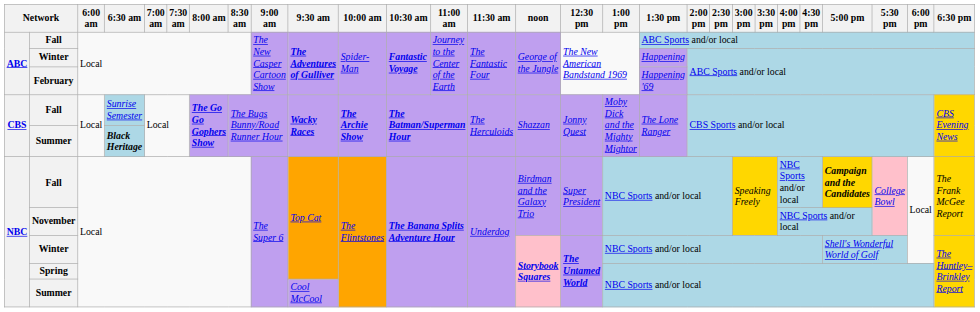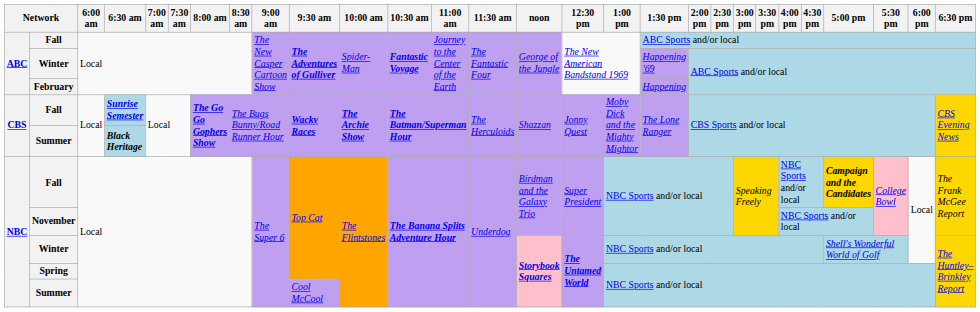 <table class=wikitable style="font-size:90%">
 <tr>
 <th width="1.5%" bgcolor="#C0C0C0" colspan="2">Network</th>
 <th width="4%" bgcolor="#C0C0C0">6:00 am</th>
 <th width="4%" bgcolor="#C0C0C0">6:30 am</th>
 <th width="4%" bgcolor="#C0C0C0">7:00 am</th>
 <th width="4%" bgcolor="#C0C0C0">7:30 am</th>
 <th width="4%" bgcolor="#C0C0C0">8:00 am</th>
 <th width="4%" bgcolor="#C0C0C0">8:30 am</th>
 <th width="4%" bgcolor="#C0C0C0">9:00 am</th>
 <th width="4%" bgcolor="#C0C0C0">9:30 am</th>
 <th width="4%" bgcolor="#C0C0C0">10:00 am</th>
 <th width="4%" bgcolor="#C0C0C0">10:30 am</th>
 <th width="4%" bgcolor="#C0C0C0">11:00 am</th>
 <th width="4%" bgcolor="#C0C0C0">11:30 am</th>
 <th width="4%" bgcolor="#C0C0C0">noon</th>
 <th width="4%" bgcolor="#C0C0C0">12:30 pm</th>
 <th width="4%" bgcolor="#C0C0C0">1:00 pm</th>
 <th width="4%" bgcolor="#C0C0C0">1:30 pm</th>
 <th width="4%" bgcolor="#C0C0C0">2:00 pm</th>
 <th width="4%" bgcolor="#C0C0C0">2:30 pm</th>
 <th width="4%" bgcolor="#C0C0C0">3:00 pm</th>
 <th width="4%" bgcolor="#C0C0C0">3:30 pm</th>
 <th width="4%" bgcolor="#C0C0C0">4:00 pm</th>
 <th width="4%" bgcolor="#C0C0C0">4:30 pm</th>
 <th width="4%" bgcolor="#C0C0C0">5:00 pm</th>
 <th width="4%" bgcolor="#C0C0C0">5:30 pm</th>
 <th width="4%" bgcolor="#C0C0C0">6:00 pm</th>
 <th width="4%" bgcolor="#C0C0C0">6:30 pm</th>
 </tr>
 <tr>
 <th rowspan="3" bgcolor="#C0C0C0"><a href='#'>ABC</a></th>
 <th>Fall</th>
 <td rowspan="3" colspan="6">Local</td>
 <td rowspan="3" bgcolor="bf9fef"><em><a href='#'>The New Casper Cartoon Show</a></em> </td>
 <td rowspan="3" bgcolor="bf9fef"><strong><em><a href='#'>The Adventures of Gulliver</a></em></strong></td>
 <td rowspan="3" bgcolor="bf9fef"><em><a href='#'>Spider-Man</a></em></td>
 <td rowspan="3" bgcolor="bf9fef"><strong><em><a href='#'>Fantastic Voyage</a></em></strong></td>
 <td rowspan="3" bgcolor="bf9fef"><em><a href='#'>Journey to the Center of the Earth</a></em> </td>
 <td rowspan="3" bgcolor="bf9fef"><em><a href='#'>The Fantastic Four</a></em></td>
 <td rowspan="3" bgcolor="bf9fef"><em><a href='#'>George of the Jungle</a></em> </td>
 <td rowspan="3" colspan="2"><em><a href='#'>The New American Bandstand 1969</a></em></td>
 <td colspan="11" bgcolor="lightblue"><a href='#'>ABC Sports</a> and/or local</td>
 </tr>
 <tr>
 <th>Winter</th>
-<td bgcolor="bf9fef"><em><a href='#'>Happening</a></em></td>
+<td bgcolor="bf9fef"><em><a href='#'>Happening '69</a></em></td>
 <td rowspan="2" colspan="10" bgcolor="lightblue"><a href='#'>ABC Sports</a> and/or local</td>
 </tr>
 <tr>
 <th>February</th>
-<td bgcolor="bf9fef"><em><a href='#'>Happening '69</a></em></td>
+<td bgcolor="bf9fef"><em><a href='#'>Happening</a></em></td>
 </tr>
 <tr>
 <th rowspan="2" bgcolor="#C0C0C0"><a href='#'>CBS</a></th>
 <th>Fall</th>
 <td rowspan="2">Local</td>
-<td bgcolor="lightblue"><em><a href='#'>Sunrise Semester</a></em></td>
+<td bgcolor="lightblue"><strong><em><a href='#'>Sunrise Semester</a></em></strong></td>
 <td rowspan="2" colspan="2">Local</td>
 <td rowspan="2" bgcolor="bf9fef"><strong><em><a href='#'>The Go Go Gophers Show</a></em></strong></td>
 <td rowspan="2" colspan="2" bgcolor="bf9fef"><em><a href='#'>The Bugs Bunny/Road Runner Hour</a></em></td>
 <td rowspan="2" bgcolor="bf9fef"><strong><em><a href='#'>Wacky Races</a></em></strong></td>
 <td rowspan="2" bgcolor="bf9fef"><strong><em><a href='#'>The Archie Show</a></em></strong></td>
 <td rowspan="2" colspan="2" bgcolor="bf9fef"><strong><em><a href='#'>The Batman/Superman Hour</a></em></strong></td>
 <td rowspan="2" bgcolor="bf9fef"><em><a href='#'>The Herculoids</a></em> </td>
 <td rowspan="2" bgcolor="bf9fef"><em><a href='#'>Shazzan</a></em> </td>
 <td rowspan="2" bgcolor="bf9fef"><em><a href='#'>Jonny Quest</a></em> </td>
 <td rowspan="2" bgcolor="bf9fef"><em><a href='#'>Moby Dick and the Mighty Mightor</a></em> </td>
 <td rowspan="2" bgcolor="bf9fef"><em><a href='#'>The Lone Ranger</a></em> </td>
 <td rowspan="2" colspan="9" bgcolor="lightblue"><a href='#'>CBS Sports</a> and/or local</td>
 <td rowspan="2" bgcolor="gold"><em><a href='#'>CBS Evening News</a></em></td>
 </tr>
 <tr>
 <th>Summer</th>
 <td bgcolor="lightblue"><strong><em>Black Heritage</em></strong></td>
 </tr>
 <tr>
 <th rowspan="5" bgcolor="#C0C0C0"><a href='#'>NBC</a></th>
 <th>Fall</th>
 <td colspan="6" rowspan="5">Local</td>
 <td rowspan="5" bgcolor="bf9fef"><em><a href='#'>The Super 6</a></em> </td>
 <td rowspan="4" bgcolor="orange"><em><a href='#'>Top Cat</a></em> </td>
 <td rowspan="5" bgcolor="orange"><em><a href='#'>The Flintstones</a></em> </td>
 <td colspan="2" rowspan="5" bgcolor="bf9fef"><strong><em><a href='#'>The Banana Splits Adventure Hour</a></em></strong></td>
 <td bgcolor="bf9fef" rowspan=5><em><a href='#'>Underdog</a></em> </td>
 <td bgcolor="bf9fef" rowspan=2><em><a href='#'>Birdman and the Galaxy Trio</a></em> </td>
 <td bgcolor="bf9fef" rowspan=2><em><a href='#'>Super President</a></em></td>
 <td colspan="4" bgcolor="lightblue" rowspan=2><a href='#'>NBC Sports</a> and/or local</td>
 <td bgcolor="gold" colspan="2" rowspan=2><em>Speaking Freely</em></td>
 <td colspan="2" bgcolor="lightblue"><a href='#'>NBC Sports</a> and/or local</td>
 <td bgcolor="gold"><strong><em>Campaign and the Candidates</em></strong></td>
 <td bgcolor="pink" rowspan="2"><em><a href='#'>College Bowl</a></em></td>
 <td rowspan="3">Local</td>
 <td bgcolor="gold" rowspan="2"><em>The Frank McGee Report</em></td>
 </tr>
 <tr>
 <th>November</th>
 <td colspan="3" bgcolor="lightblue"><a href='#'>NBC Sports</a> and/or local</td>
 </tr>
 <tr>
 <th>Winter</th>
 <td rowspan="3" bgcolor="pink"><strong><em><a href='#'>Storybook Squares</a></em></strong></td>
 <td rowspan="3" bgcolor="bf9fef"><strong><em><a href='#'>The Untamed World</a></em></strong></td>
 <td colspan="8" bgcolor="lightblue"><a href='#'>NBC Sports</a> and/or local</td>
 <td bgcolor="lightblue" colspan=2><em><a href='#'>Shell's Wonderful World of Golf</a></em></td>
 <td rowspan="3" bgcolor="gold"><em><a href='#'>The Huntley–Brinkley Report</a></em></td>
 </tr>
 <tr>
 <th>Spring</th>
 <td colspan="11" bgcolor="lightblue" rowspan="2"><a href='#'>NBC Sports</a> and/or local</td>
 </tr>
 <tr>
 <th>Summer</th>
 <td bgcolor="bf9fef"><em><a href='#'>Cool McCool</a></em> </td>
 </tr>
 </table>
